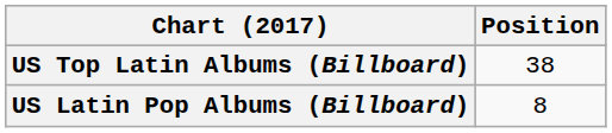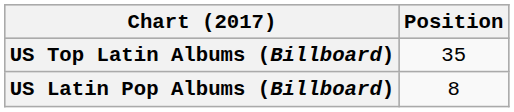 <table class="wikitable sortable plainrowheaders" style="text-align:center">
 <tr>
 <th scope="col">Chart (2017)</th>
 <th scope="col">Position</th>
 </tr>
 <tr>
 <th scope="row">US Top Latin Albums (<em>Billboard</em>)</th>
-<td>38</td>
+<td>35</td>
 </tr>
 <tr>
 <th scope="row">US Latin Pop Albums (<em>Billboard</em>)</th>
 <td>8</td>
 </tr>
 </table>
